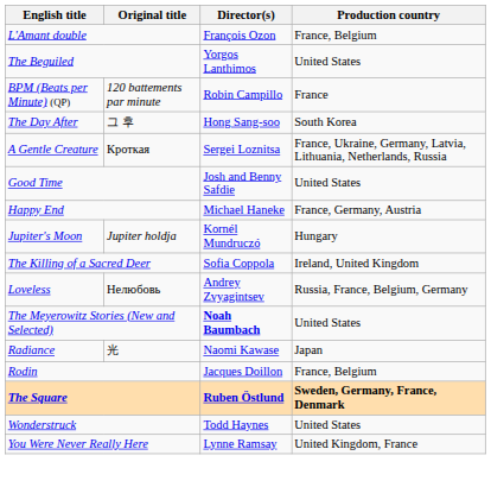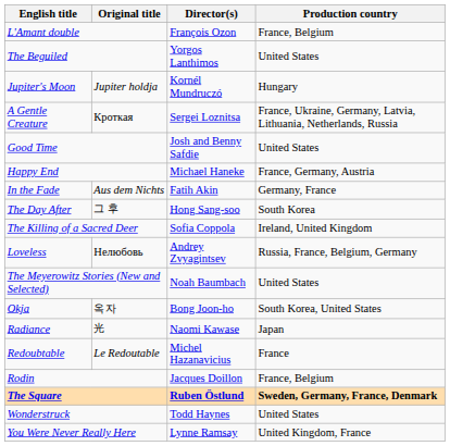 <table class="wikitable" style="width:100%; margin-bottom:2px" cellpadding="5">
 <tr>
 <th scope="col">English title</th>
 <th scope="col">Original title</th>
 <th scope="col">Director(s)</th>
 <th scope="col">Production country</th>
 </tr>
 <tr>
 <td colspan="2"><em><a href='#'>L'Amant double</a></em></td>
 <td data-sort-value="Ozon"><a href='#'>François Ozon</a></td>
 <td>France, Belgium</td>
 </tr>
 <tr>
 <td colspan=2 data-sort-value="Beguiled"><em><a href='#'>The Beguiled</a></em></td>
 <td data-sort-value="Lanthimos"><a href='#'>Yorgos Lanthimos</a></td>
 <td>United States</td>
 </tr>
 <tr>
-<td><em><a href='#'>BPM (Beats per Minute)</a></em> <small>(QP)</small></td>
-<td><em>120 battements par minute</em></td>
-<td data-sort-value="Campillo"><a href='#'>Robin Campillo</a></td>
-<td>France</td>
-</tr>
-<tr>
-<td data-sort-value="Day After"><em><a href='#'>The Day After</a></em></td>
-<td data-sort-value="Geu-hu">그 후</td>
-<td data-sort-value="Sang-soo"><a href='#'>Hong Sang-soo</a></td>
-<td>South Korea</td>
+<td><em><a href='#'>Jupiter's Moon</a></em></td>
+<td><em>Jupiter holdja</em></td>
+<td data-sort-value="Mundruczó"><a href='#'>Kornél Mundruczó</a></td>
+<td>Hungary</td>
 </tr>
 <tr>
 <td><em><a href='#'>A Gentle Creature</a></em></td>
 <td>Кроткая</td>
 <td data-sort-value="Loznitsa"><a href='#'>Sergei Loznitsa</a></td>
 <td>France, Ukraine, Germany, Latvia, Lithuania, Netherlands, Russia</td>
 </tr>
 <tr>
 <td colspan=2><em><a href='#'>Good Time</a></em></td>
 <td data-sort-value="Safdie"><a href='#'>Josh and Benny Safdie</a></td>
 <td>United States</td>
 </tr>
 <tr>
 <td colspan=2><em><a href='#'>Happy End</a></em></td>
 <td data-sort-value="Haneke"><a href='#'>Michael Haneke</a></td>
 <td>France, Germany, Austria</td>
 </tr>
 <tr>
-<td><em><a href='#'>Jupiter's Moon</a></em></td>
-<td><em>Jupiter holdja</em></td>
-<td data-sort-value="Mundruczó"><a href='#'>Kornél Mundruczó</a></td>
-<td>Hungary</td>
+<td><em><a href='#'>In the Fade</a></em></td>
+<td><em>Aus dem Nichts</em></td>
+<td data-sort-value="Akin"><a href='#'>Fatih Akin</a></td>
+<td>Germany, France</td>
+</tr>
+<tr>
+<td data-sort-value="Day After"><em><a href='#'>The Day After</a></em></td>
+<td data-sort-value="Geu-hu">그 후</td>
+<td data-sort-value="Sang-soo"><a href='#'>Hong Sang-soo</a></td>
+<td>South Korea</td>
 </tr>
 <tr>
 <td colspan=2 data-sort-value="Killing"><em><a href='#'>The Killing of a Sacred Deer</a></em></td>
 <td data-sort-value="Coppola"><a href='#'>Sofia Coppola</a></td>
 <td>Ireland, United Kingdom</td>
 </tr>
 <tr>
 <td><em><a href='#'>Loveless</a></em></td>
 <td data-sort-value="Nelyubov">Нелюбовь</td>
 <td data-sort-value="Zvyagintsev"><a href='#'>Andrey Zvyagintsev</a></td>
 <td>Russia, France, Belgium, Germany</td>
 </tr>
 <tr>
 <td colspan=2 data-sort-value="Meyerowitz"><em><a href='#'>The Meyerowitz Stories (New and Selected)</a></em></td>
-<td data-sort-value="Baumbach"><strong><a href='#'>Noah Baumbach</a></strong></td>
+<td data-sort-value="Baumbach"><a href='#'>Noah Baumbach</a></td>
 <td>United States</td>
+</tr>
+<tr>
+<td><em><a href='#'>Okja</a></em></td>
+<td data-sort-value="Okja">옥자</td>
+<td data-sort-value="Joon-ho"><a href='#'>Bong Joon-ho</a></td>
+<td>South Korea, United States</td>
 </tr>
 <tr>
 <td><em><a href='#'>Radiance</a></em></td>
 <td data-sort-value="Hikari">光</td>
 <td data-sort-value="Kawase"><a href='#'>Naomi Kawase</a></td>
 <td>Japan</td>
+</tr>
+<tr>
+<td><em><a href='#'>Redoubtable</a></em></td>
+<td data-sort-value="Redoutable"><em>Le Redoutable</em></td>
+<td data-sort-value="Hazanavicius"><a href='#'>Michel Hazanavicius</a></td>
+<td>France</td>
 </tr>
 <tr>
 <td colspan=2><em><a href='#'>Rodin</a></em></td>
 <td data-sort-value="Doillon"><a href='#'>Jacques Doillon</a></td>
 <td>France, Belgium</td>
 </tr>
 <tr style="background:#FFDEAD;">
 <td colspan=2 data-sort-value="Square"><strong><em><a href='#'>The Square</a></em></strong></td>
 <td data-sort-value="Ostlund"><strong><a href='#'>Ruben Östlund</a></strong></td>
 <td><strong>Sweden, Germany, France, Denmark</strong></td>
 </tr>
 <tr>
 <td colspan=2><em><a href='#'>Wonderstruck</a></em></td>
 <td data-sort-value="Haynes"><a href='#'>Todd Haynes</a></td>
 <td>United States</td>
 </tr>
 <tr>
 <td colspan=2><em><a href='#'>You Were Never Really Here</a></em></td>
 <td data-sort-value="Ramsay"><a href='#'>Lynne Ramsay</a></td>
 <td>United Kingdom, France</td>
 </tr>
 </table>
